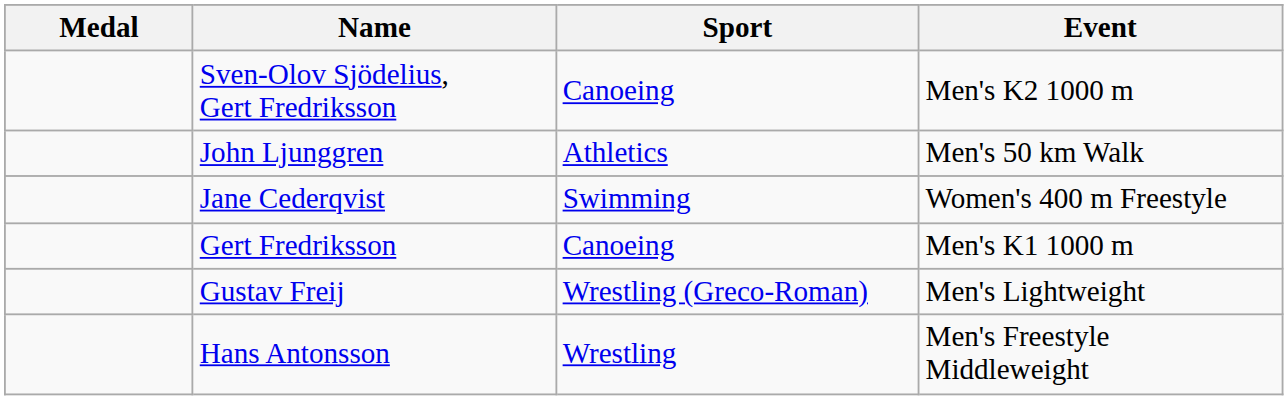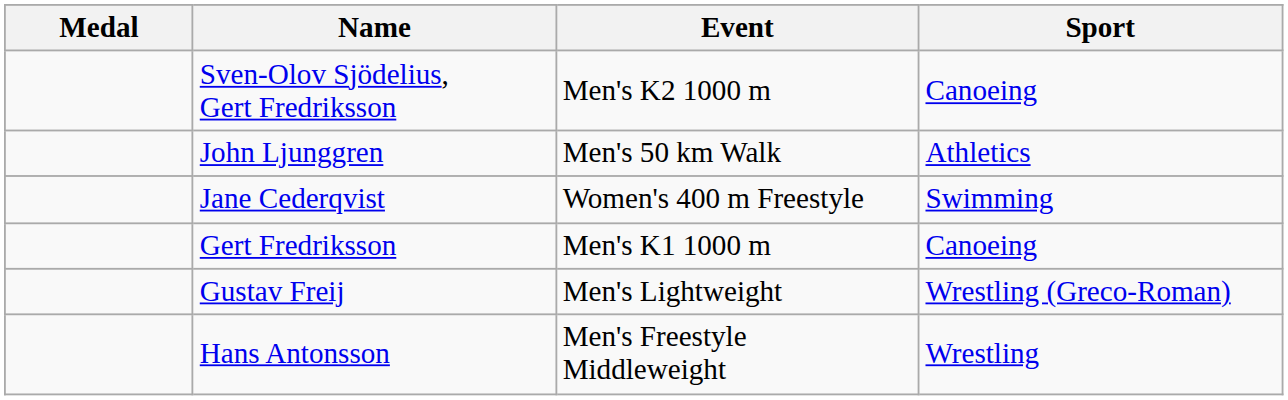 <table class="wikitable sortable">
 <tr>
 <th style="width:6em">Medal</th>
 <th style="width:12em">Name</th>
+<th style="width:12em">Event</th>
 <th style="width:12em">Sport</th>
-<th style="width:12em">Event</th>
 </tr>
 <tr>
 <td></td>
 <td><a href='#'>Sven-Olov Sjödelius</a>, <br><a href='#'>Gert Fredriksson</a></td>
+<td>Men's K2 1000 m</td>
 <td><a href='#'>Canoeing</a></td>
-<td>Men's K2 1000 m</td>
 </tr>
 <tr>
 <td></td>
 <td><a href='#'>John Ljunggren</a></td>
+<td>Men's 50 km Walk</td>
 <td><a href='#'>Athletics</a></td>
-<td>Men's 50 km Walk</td>
 </tr>
 <tr>
 <td></td>
 <td><a href='#'>Jane Cederqvist</a></td>
+<td>Women's 400 m Freestyle</td>
 <td><a href='#'>Swimming</a></td>
-<td>Women's 400 m Freestyle</td>
 </tr>
 <tr>
 <td></td>
 <td><a href='#'>Gert Fredriksson</a></td>
+<td>Men's K1 1000 m</td>
 <td><a href='#'>Canoeing</a></td>
-<td>Men's K1 1000 m</td>
 </tr>
 <tr>
 <td></td>
 <td><a href='#'>Gustav Freij</a></td>
+<td>Men's Lightweight</td>
 <td><a href='#'>Wrestling (Greco-Roman)</a></td>
-<td>Men's Lightweight</td>
 </tr>
 <tr>
 <td></td>
 <td><a href='#'>Hans Antonsson</a></td>
+<td>Men's Freestyle Middleweight</td>
 <td><a href='#'>Wrestling</a></td>
-<td>Men's Freestyle Middleweight</td>
 </tr>
 </table>
